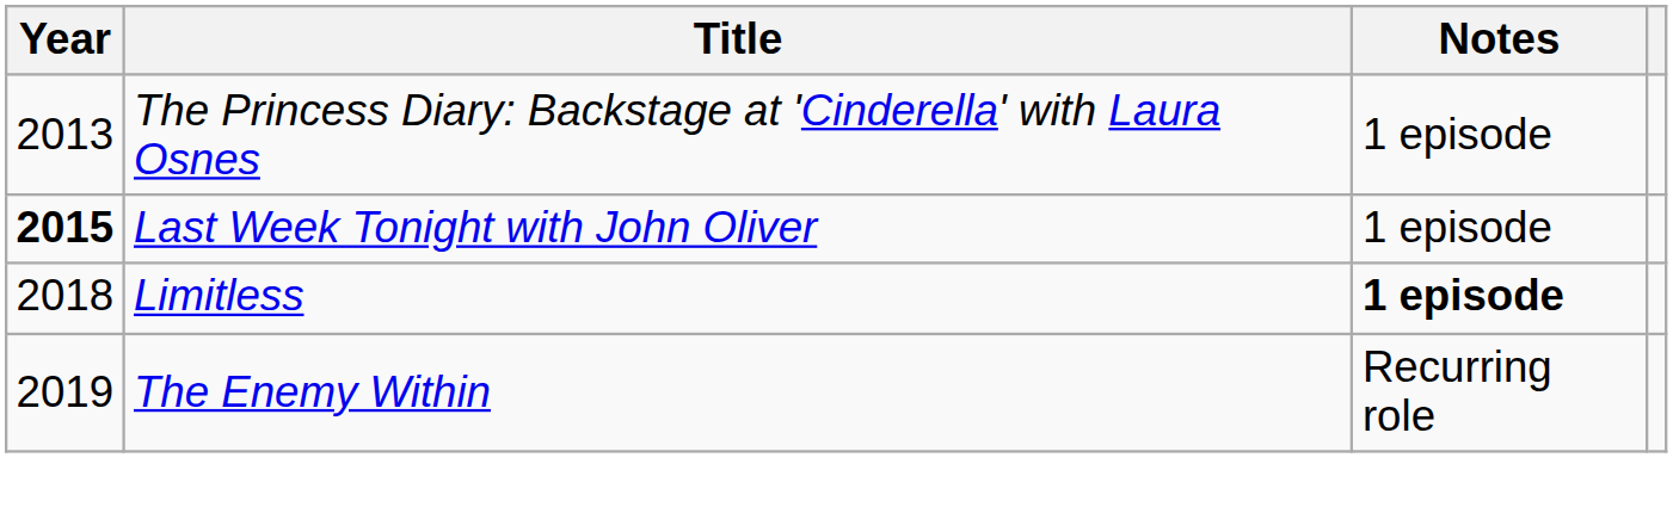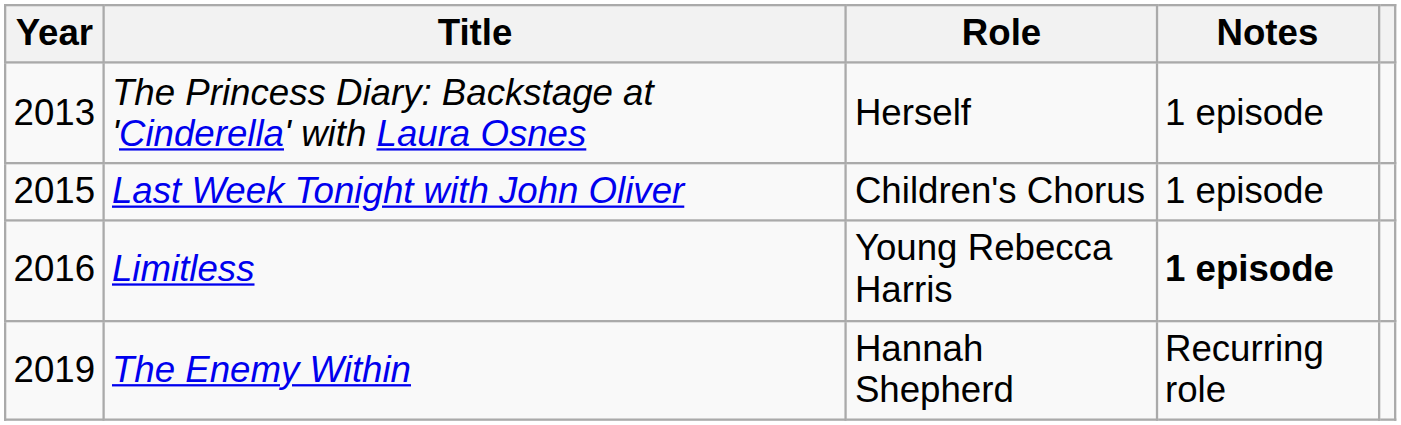 <table class="wikitable">
 <tr>
 <th>Year</th>
 <th>Title</th>
+<th>Role</th>
 <th>Notes</th>
 <th></th>
 </tr>
 <tr>
 <td>2013</td>
 <td><em>The Princess Diary: Backstage at '<a href='#'>Cinderella</a>' with <a href='#'>Laura Osnes</a></em></td>
+<td>Herself</td>
 <td>1 episode</td>
 <td></td>
 </tr>
 <tr>
-<td><strong>2015</strong></td>
+<td>2015</td>
 <td><em><a href='#'>Last Week Tonight with John Oliver</a></em></td>
+<td>Children's Chorus</td>
 <td>1 episode</td>
 <td></td>
 </tr>
 <tr>
-<td>2018</td>
+<td>2016</td>
 <td><em><a href='#'>Limitless</a></em></td>
+<td>Young Rebecca Harris</td>
 <td><strong>1 episode</strong></td>
 <td></td>
 </tr>
 <tr>
 <td>2019</td>
 <td><em><a href='#'>The Enemy Within</a></em></td>
+<td>Hannah Shepherd</td>
 <td>Recurring role</td>
 <td></td>
 </tr>
 </table>
